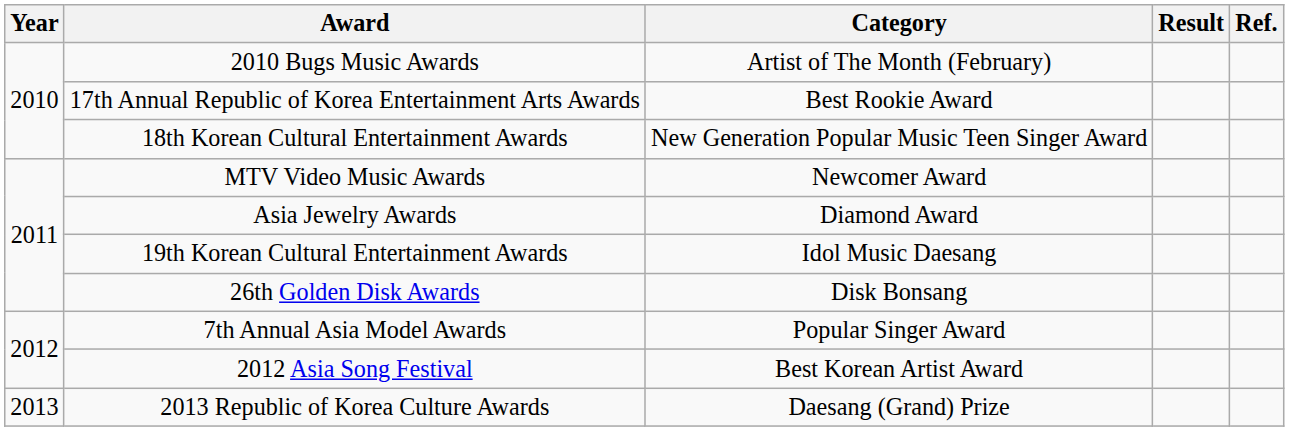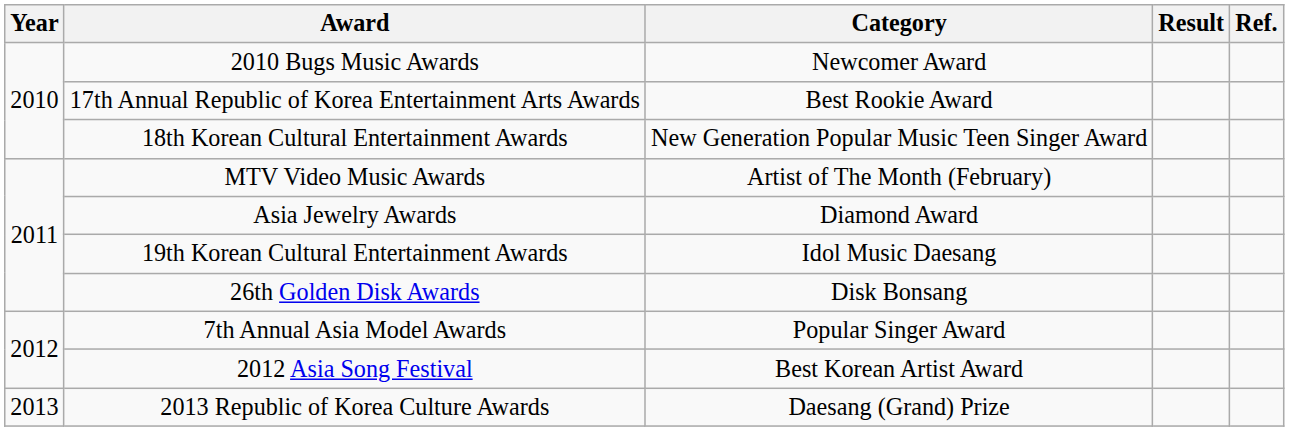 <table class="wikitable" style="text-align:center;">
 <tr>
 <th>Year</th>
 <th>Award</th>
 <th>Category</th>
 <th>Result</th>
 <th>Ref.</th>
 </tr>
 <tr>
 <td rowspan="3">2010</td>
 <td>2010 Bugs Music Awards</td>
-<td>Artist of The Month (February)</td>
+<td>Newcomer Award</td>
 <td></td>
 <td></td>
 </tr>
 <tr>
 <td>17th Annual Republic of Korea Entertainment Arts Awards</td>
 <td>Best Rookie Award</td>
 <td></td>
 <td></td>
 </tr>
 <tr>
 <td>18th Korean Cultural Entertainment Awards</td>
 <td>New Generation Popular Music Teen Singer Award</td>
 <td></td>
 <td></td>
 </tr>
 <tr>
 <td rowspan="4">2011</td>
 <td>MTV Video Music Awards</td>
-<td>Newcomer Award</td>
+<td>Artist of The Month (February)</td>
 <td></td>
 <td></td>
 </tr>
 <tr>
 <td>Asia Jewelry Awards</td>
 <td>Diamond Award</td>
 <td></td>
 <td></td>
 </tr>
 <tr>
 <td>19th Korean Cultural Entertainment Awards</td>
 <td>Idol Music Daesang</td>
 <td></td>
 <td></td>
 </tr>
 <tr>
 <td>26th <a href='#'>Golden Disk Awards</a></td>
 <td>Disk Bonsang</td>
 <td></td>
 <td></td>
 </tr>
 <tr>
 <td rowspan="2">2012</td>
 <td>7th Annual Asia Model Awards</td>
 <td>Popular Singer Award</td>
 <td></td>
 <td></td>
 </tr>
 <tr>
 <td>2012 <a href='#'>Asia Song Festival</a></td>
 <td>Best Korean Artist Award</td>
 <td></td>
 <td></td>
 </tr>
 <tr>
 <td>2013</td>
 <td>2013 Republic of Korea Culture Awards</td>
 <td>Daesang (Grand) Prize</td>
 <td></td>
 <td></td>
 </tr>
 </table>
